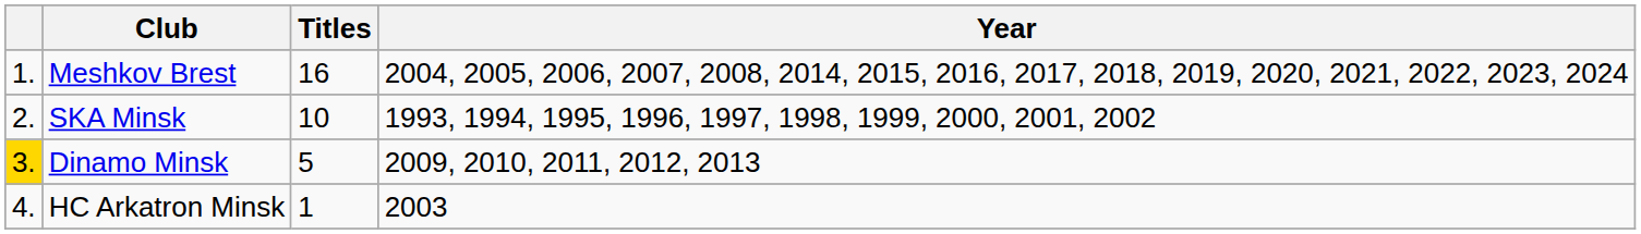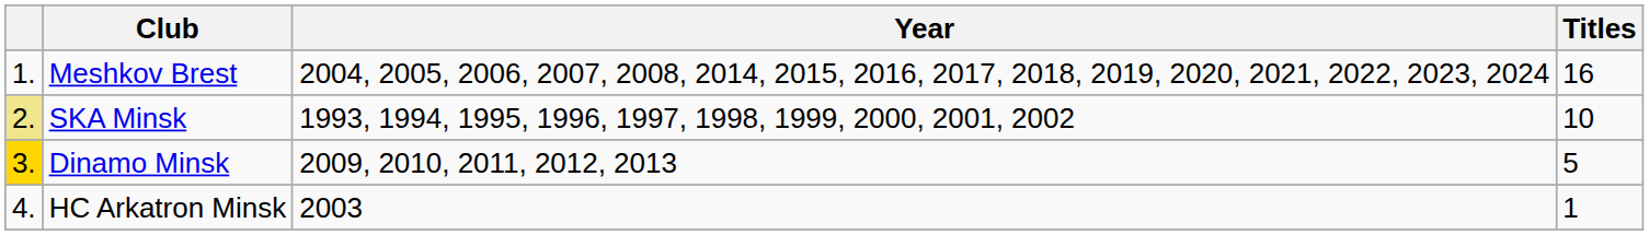 <table class="wikitable sortable" style="font-size:95%;">
 <tr style="background:#e9e9e9">
 <th></th>
 <th>Club</th>
+<th>Year</th>
 <th>Titles</th>
-<th>Year</th>
 </tr>
 <tr>
 <td>1.</td>
 <td><a href='#'>Meshkov Brest</a></td>
+<td>2004, 2005, 2006, 2007, 2008, 2014, 2015, 2016, 2017, 2018, 2019, 2020, 2021, 2022, 2023, 2024</td>
 <td>16</td>
-<td>2004, 2005, 2006, 2007, 2008, 2014, 2015, 2016, 2017, 2018, 2019, 2020, 2021, 2022, 2023, 2024</td>
 </tr>
 <tr>
-<td>2.</td>
+<td style="background: khaki;">2.</td>
 <td><a href='#'>SKA Minsk</a></td>
+<td>1993, 1994, 1995, 1996, 1997, 1998, 1999, 2000, 2001, 2002</td>
 <td>10</td>
-<td>1993, 1994, 1995, 1996, 1997, 1998, 1999, 2000, 2001, 2002</td>
 </tr>
 <tr>
 <td style="background: gold;">3.</td>
 <td><a href='#'>Dinamo Minsk</a></td>
+<td>2009, 2010, 2011, 2012, 2013</td>
 <td>5</td>
-<td>2009, 2010, 2011, 2012, 2013</td>
 </tr>
 <tr>
 <td>4.</td>
 <td>HC Arkatron Minsk</td>
+<td>2003</td>
 <td>1</td>
-<td>2003</td>
 </tr>
 </table>
